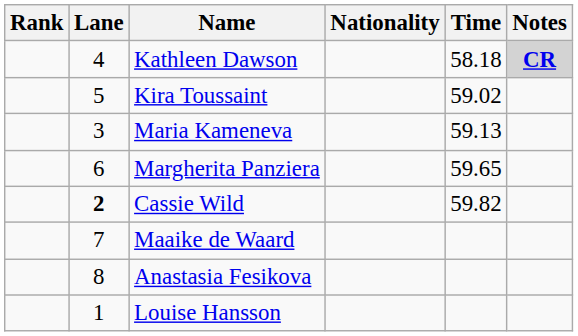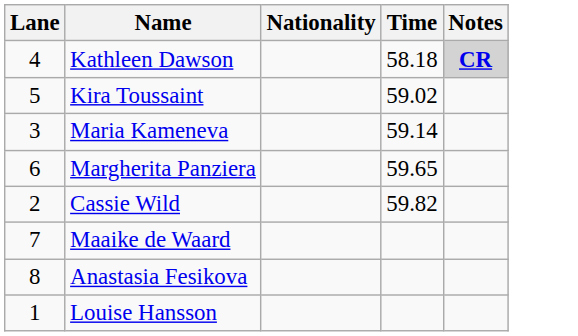 <table class="wikitable sortable" style="text-align:center">
 <tr>
-<th>Rank</th>
 <th>Lane</th>
 <th>Name</th>
 <th>Nationality</th>
 <th>Time</th>
 <th>Notes</th>
 </tr>
 <tr>
-<td></td>
 <td>4</td>
 <td align=left><a href='#'>Kathleen Dawson</a></td>
 <td align=left></td>
 <td>58.18</td>
 <td style="background: lightgrey;"><strong><a href='#'>CR</a></strong></td>
 </tr>
 <tr>
-<td></td>
 <td>5</td>
 <td align=left><a href='#'>Kira Toussaint</a></td>
 <td align=left></td>
 <td>59.02</td>
 <td></td>
 </tr>
 <tr>
-<td></td>
 <td>3</td>
 <td align=left><a href='#'>Maria Kameneva</a></td>
 <td align=left></td>
-<td>59.13</td>
+<td>59.14</td>
 <td></td>
 </tr>
 <tr>
-<td></td>
 <td>6</td>
 <td align=left><a href='#'>Margherita Panziera</a></td>
 <td align=left></td>
 <td>59.65</td>
 <td></td>
 </tr>
 <tr>
-<td></td>
-<td><strong>2</strong></td>
+<td>2</td>
 <td align=left><a href='#'>Cassie Wild</a></td>
 <td align=left></td>
 <td>59.82</td>
 <td></td>
 </tr>
 <tr>
-<td></td>
 <td>7</td>
 <td align=left><a href='#'>Maaike de Waard</a></td>
 <td align=left></td>
 <td></td>
 <td></td>
 </tr>
 <tr>
-<td></td>
 <td>8</td>
 <td align=left><a href='#'>Anastasia Fesikova</a></td>
 <td align=left></td>
 <td></td>
 <td></td>
 </tr>
 <tr>
-<td></td>
 <td>1</td>
 <td align=left><a href='#'>Louise Hansson</a></td>
 <td align=left></td>
 <td></td>
 <td></td>
 </tr>
 </table>
